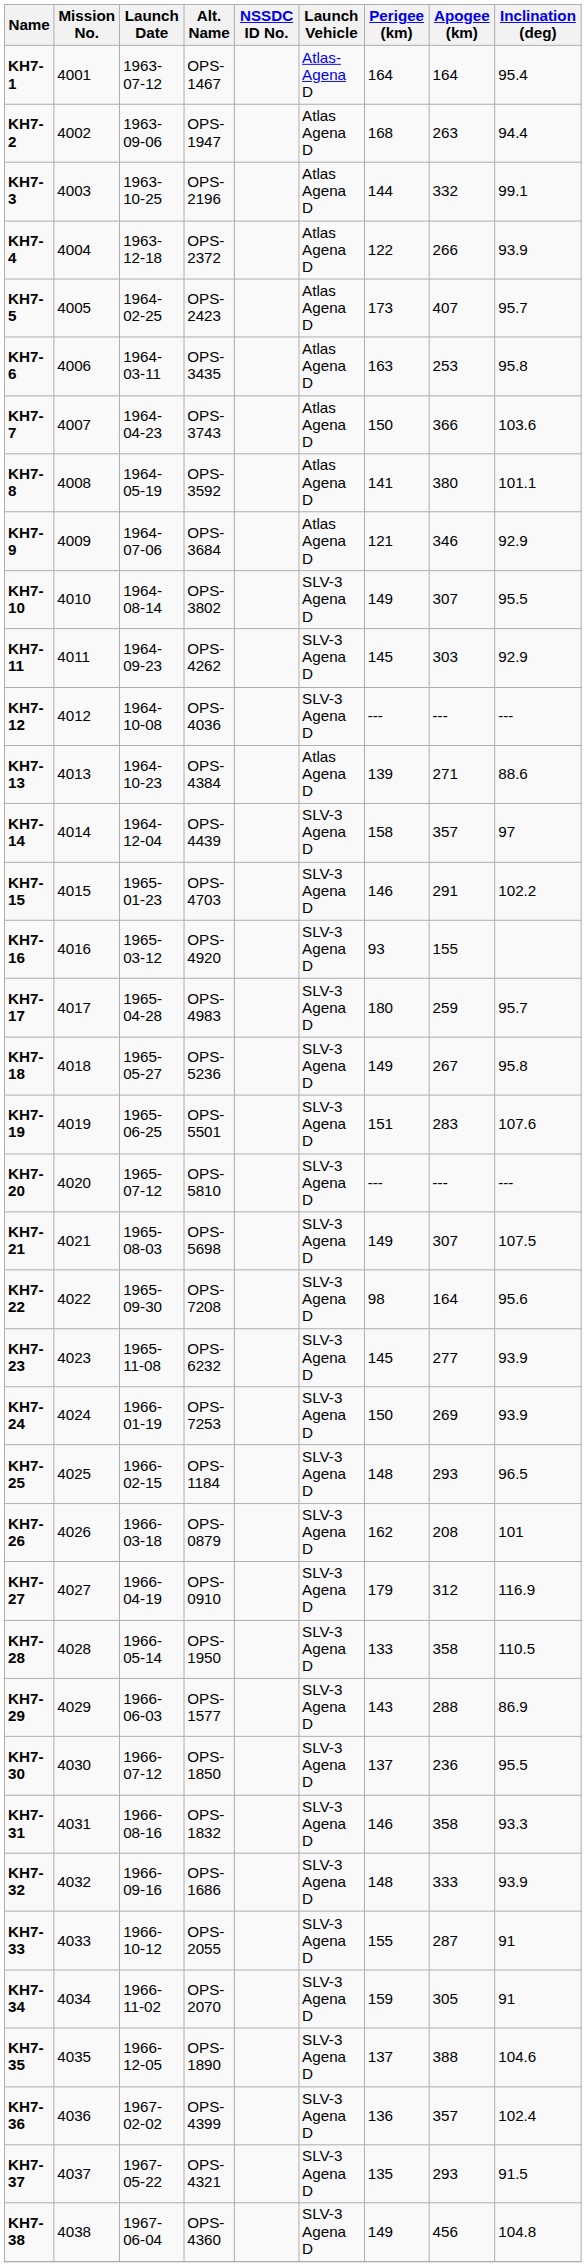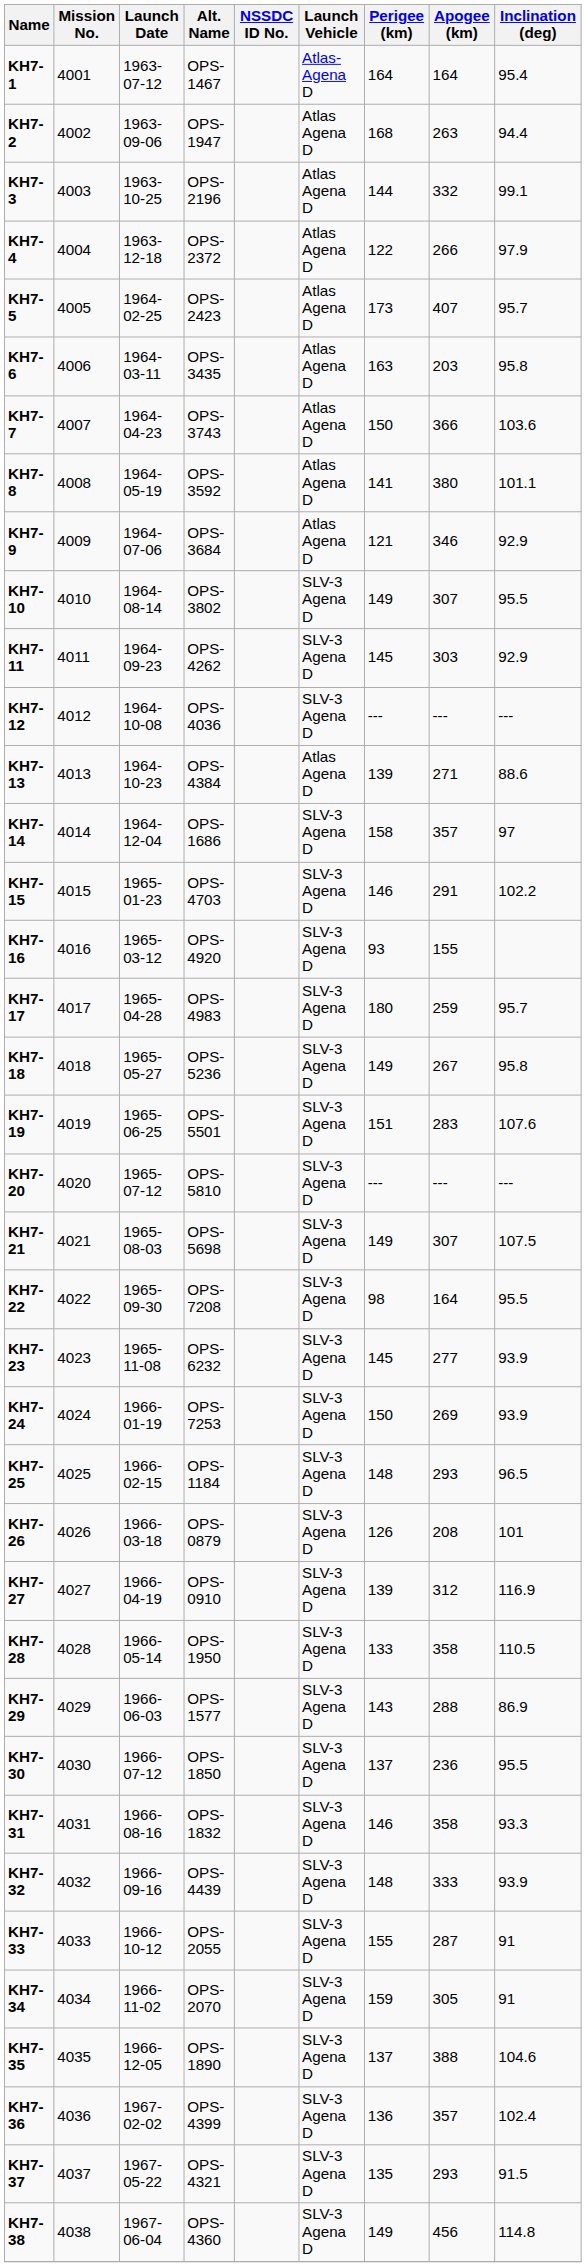 <table class="wikitable">
 <tr>
 <th>Name</th>
 <th>Mission No.</th>
 <th>Launch Date</th>
 <th>Alt. Name</th>
 <th><a href='#'>NSSDC</a> ID No.</th>
 <th>Launch Vehicle</th>
 <th><a href='#'>Perigee</a> (km)</th>
 <th><a href='#'>Apogee</a> (km)</th>
 <th><a href='#'>Inclination</a> (deg)</th>
 </tr>
 <tr>
 <td><strong>KH7-1</strong></td>
 <td>4001</td>
 <td>1963-07-12</td>
 <td>OPS-1467</td>
 <td></td>
 <td><a href='#'>Atlas-Agena</a> D</td>
 <td>164</td>
 <td>164</td>
 <td>95.4</td>
 </tr>
 <tr>
 <td><strong>KH7-2</strong></td>
 <td>4002</td>
 <td>1963-09-06</td>
 <td>OPS-1947</td>
 <td></td>
 <td>Atlas Agena D</td>
 <td>168</td>
 <td>263</td>
 <td>94.4</td>
 </tr>
 <tr>
 <td><strong>KH7-3</strong></td>
 <td>4003</td>
 <td>1963-10-25</td>
 <td>OPS-2196</td>
 <td></td>
 <td>Atlas Agena D</td>
 <td>144</td>
 <td>332</td>
 <td>99.1</td>
 </tr>
 <tr>
 <td><strong>KH7-4</strong></td>
 <td>4004</td>
 <td>1963-12-18</td>
 <td>OPS-2372</td>
 <td></td>
 <td>Atlas Agena D</td>
 <td>122</td>
 <td>266</td>
-<td>93.9</td>
+<td>97.9</td>
 </tr>
 <tr>
 <td><strong>KH7-5</strong></td>
 <td>4005</td>
 <td>1964-02-25</td>
 <td>OPS-2423</td>
 <td></td>
 <td>Atlas Agena D</td>
 <td>173</td>
 <td>407</td>
 <td>95.7</td>
 </tr>
 <tr>
 <td><strong>KH7-6</strong></td>
 <td>4006</td>
 <td>1964-03-11</td>
 <td>OPS-3435</td>
 <td></td>
 <td>Atlas Agena D</td>
 <td>163</td>
-<td>253</td>
+<td>203</td>
 <td>95.8</td>
 </tr>
 <tr>
 <td><strong>KH7-7</strong></td>
 <td>4007</td>
 <td>1964-04-23</td>
 <td>OPS-3743</td>
 <td></td>
 <td>Atlas Agena D</td>
 <td>150</td>
 <td>366</td>
 <td>103.6</td>
 </tr>
 <tr>
 <td><strong>KH7-8</strong></td>
 <td>4008</td>
 <td>1964-05-19</td>
 <td>OPS-3592</td>
 <td></td>
 <td>Atlas Agena D</td>
 <td>141</td>
 <td>380</td>
 <td>101.1</td>
 </tr>
 <tr>
 <td><strong>KH7-9</strong></td>
 <td>4009</td>
 <td>1964-07-06</td>
 <td>OPS-3684</td>
 <td></td>
 <td>Atlas Agena D</td>
 <td>121</td>
 <td>346</td>
 <td>92.9</td>
 </tr>
 <tr>
 <td><strong>KH7-10</strong></td>
 <td>4010</td>
 <td>1964-08-14</td>
 <td>OPS-3802</td>
 <td></td>
 <td>SLV-3 Agena D</td>
 <td>149</td>
 <td>307</td>
 <td>95.5</td>
 </tr>
 <tr>
 <td><strong>KH7-11</strong></td>
 <td>4011</td>
 <td>1964-09-23</td>
 <td>OPS-4262</td>
 <td></td>
 <td>SLV-3 Agena D</td>
 <td>145</td>
 <td>303</td>
 <td>92.9</td>
 </tr>
 <tr>
 <td><strong>KH7-12</strong></td>
 <td>4012</td>
 <td>1964-10-08</td>
 <td>OPS-4036</td>
 <td></td>
 <td>SLV-3 Agena D</td>
 <td>---</td>
 <td>---</td>
 <td>---</td>
 </tr>
 <tr>
 <td><strong>KH7-13</strong></td>
 <td>4013</td>
 <td>1964-10-23</td>
 <td>OPS-4384</td>
 <td></td>
 <td>Atlas Agena D</td>
 <td>139</td>
 <td>271</td>
 <td>88.6</td>
 </tr>
 <tr>
 <td><strong>KH7-14</strong></td>
 <td>4014</td>
 <td>1964-12-04</td>
-<td>OPS-4439</td>
+<td>OPS-1686</td>
 <td></td>
 <td>SLV-3 Agena D</td>
 <td>158</td>
 <td>357</td>
 <td>97</td>
 </tr>
 <tr>
 <td><strong>KH7-15</strong></td>
 <td>4015</td>
 <td>1965-01-23</td>
 <td>OPS-4703</td>
 <td></td>
 <td>SLV-3 Agena D</td>
 <td>146</td>
 <td>291</td>
 <td>102.2</td>
 </tr>
 <tr>
 <td><strong>KH7-16</strong></td>
 <td>4016</td>
 <td>1965-03-12</td>
 <td>OPS-4920</td>
 <td></td>
 <td>SLV-3 Agena D</td>
 <td>93</td>
 <td>155</td>
 <td></td>
 </tr>
 <tr>
 <td><strong>KH7-17</strong></td>
 <td>4017</td>
 <td>1965-04-28</td>
 <td>OPS-4983</td>
 <td></td>
 <td>SLV-3 Agena D</td>
 <td>180</td>
 <td>259</td>
 <td>95.7</td>
 </tr>
 <tr>
 <td><strong>KH7-18</strong></td>
 <td>4018</td>
 <td>1965-05-27</td>
 <td>OPS-5236</td>
 <td></td>
 <td>SLV-3 Agena D</td>
 <td>149</td>
 <td>267</td>
 <td>95.8</td>
 </tr>
 <tr>
 <td><strong>KH7-19</strong></td>
 <td>4019</td>
 <td>1965-06-25</td>
 <td>OPS-5501</td>
 <td></td>
 <td>SLV-3 Agena D</td>
 <td>151</td>
 <td>283</td>
 <td>107.6</td>
 </tr>
 <tr>
 <td><strong>KH7-20</strong></td>
 <td>4020</td>
 <td>1965-07-12</td>
 <td>OPS-5810</td>
 <td></td>
 <td>SLV-3 Agena D</td>
 <td>---</td>
 <td>---</td>
 <td>---</td>
 </tr>
 <tr>
 <td><strong>KH7-21</strong></td>
 <td>4021</td>
 <td>1965-08-03</td>
 <td>OPS-5698</td>
 <td></td>
 <td>SLV-3 Agena D</td>
 <td>149</td>
 <td>307</td>
 <td>107.5</td>
 </tr>
 <tr>
 <td><strong>KH7-22</strong></td>
 <td>4022</td>
 <td>1965-09-30</td>
 <td>OPS-7208</td>
 <td></td>
 <td>SLV-3 Agena D</td>
 <td>98</td>
 <td>164</td>
-<td>95.6</td>
+<td>95.5</td>
 </tr>
 <tr>
 <td><strong>KH7-23</strong></td>
 <td>4023</td>
 <td>1965-11-08</td>
 <td>OPS-6232</td>
 <td></td>
 <td>SLV-3 Agena D</td>
 <td>145</td>
 <td>277</td>
 <td>93.9</td>
 </tr>
 <tr>
 <td><strong>KH7-24</strong></td>
 <td>4024</td>
 <td>1966-01-19</td>
 <td>OPS-7253</td>
 <td></td>
 <td>SLV-3 Agena D</td>
 <td>150</td>
 <td>269</td>
 <td>93.9</td>
 </tr>
 <tr>
 <td><strong>KH7-25</strong></td>
 <td>4025</td>
 <td>1966-02-15</td>
 <td>OPS-1184</td>
 <td></td>
 <td>SLV-3 Agena D</td>
 <td>148</td>
 <td>293</td>
 <td>96.5</td>
 </tr>
 <tr>
 <td><strong>KH7-26</strong></td>
 <td>4026</td>
 <td>1966-03-18</td>
 <td>OPS-0879</td>
 <td></td>
 <td>SLV-3 Agena D</td>
-<td>162</td>
+<td>126</td>
 <td>208</td>
 <td>101</td>
 </tr>
 <tr>
 <td><strong>KH7-27</strong></td>
 <td>4027</td>
 <td>1966-04-19</td>
 <td>OPS-0910</td>
 <td></td>
 <td>SLV-3 Agena D</td>
-<td>179</td>
+<td>139</td>
 <td>312</td>
 <td>116.9</td>
 </tr>
 <tr>
 <td><strong>KH7-28</strong></td>
 <td>4028</td>
 <td>1966-05-14</td>
 <td>OPS-1950</td>
 <td></td>
 <td>SLV-3 Agena D</td>
 <td>133</td>
 <td>358</td>
 <td>110.5</td>
 </tr>
 <tr>
 <td><strong>KH7-29</strong></td>
 <td>4029</td>
 <td>1966-06-03</td>
 <td>OPS-1577</td>
 <td></td>
 <td>SLV-3 Agena D</td>
 <td>143</td>
 <td>288</td>
 <td>86.9</td>
 </tr>
 <tr>
 <td><strong>KH7-30</strong></td>
 <td>4030</td>
 <td>1966-07-12</td>
 <td>OPS-1850</td>
 <td></td>
 <td>SLV-3 Agena D</td>
 <td>137</td>
 <td>236</td>
 <td>95.5</td>
 </tr>
 <tr>
 <td><strong>KH7-31</strong></td>
 <td>4031</td>
 <td>1966-08-16</td>
 <td>OPS-1832</td>
 <td></td>
 <td>SLV-3 Agena D</td>
 <td>146</td>
 <td>358</td>
 <td>93.3</td>
 </tr>
 <tr>
 <td><strong>KH7-32</strong></td>
 <td>4032</td>
 <td>1966-09-16</td>
-<td>OPS-1686</td>
+<td>OPS-4439</td>
 <td></td>
 <td>SLV-3 Agena D</td>
 <td>148</td>
 <td>333</td>
 <td>93.9</td>
 </tr>
 <tr>
 <td><strong>KH7-33</strong></td>
 <td>4033</td>
 <td>1966-10-12</td>
 <td>OPS-2055</td>
 <td></td>
 <td>SLV-3 Agena D</td>
 <td>155</td>
 <td>287</td>
 <td>91</td>
 </tr>
 <tr>
 <td><strong>KH7-34</strong></td>
 <td>4034</td>
 <td>1966-11-02</td>
 <td>OPS-2070</td>
 <td></td>
 <td>SLV-3 Agena D</td>
 <td>159</td>
 <td>305</td>
 <td>91</td>
 </tr>
 <tr>
 <td><strong>KH7-35</strong></td>
 <td>4035</td>
 <td>1966-12-05</td>
 <td>OPS-1890</td>
 <td></td>
 <td>SLV-3 Agena D</td>
 <td>137</td>
 <td>388</td>
 <td>104.6</td>
 </tr>
 <tr>
 <td><strong>KH7-36</strong></td>
 <td>4036</td>
 <td>1967-02-02</td>
 <td>OPS-4399</td>
 <td></td>
 <td>SLV-3 Agena D</td>
 <td>136</td>
 <td>357</td>
 <td>102.4</td>
 </tr>
 <tr>
 <td><strong>KH7-37</strong></td>
 <td>4037</td>
 <td>1967-05-22</td>
 <td>OPS-4321</td>
 <td></td>
 <td>SLV-3 Agena D</td>
 <td>135</td>
 <td>293</td>
 <td>91.5</td>
 </tr>
 <tr>
 <td><strong>KH7-38</strong></td>
 <td>4038</td>
 <td>1967-06-04</td>
 <td>OPS-4360</td>
 <td></td>
 <td>SLV-3 Agena D</td>
 <td>149</td>
 <td>456</td>
-<td>104.8</td>
+<td>114.8</td>
 </tr>
 <tr>
 </tr>
 </table>
